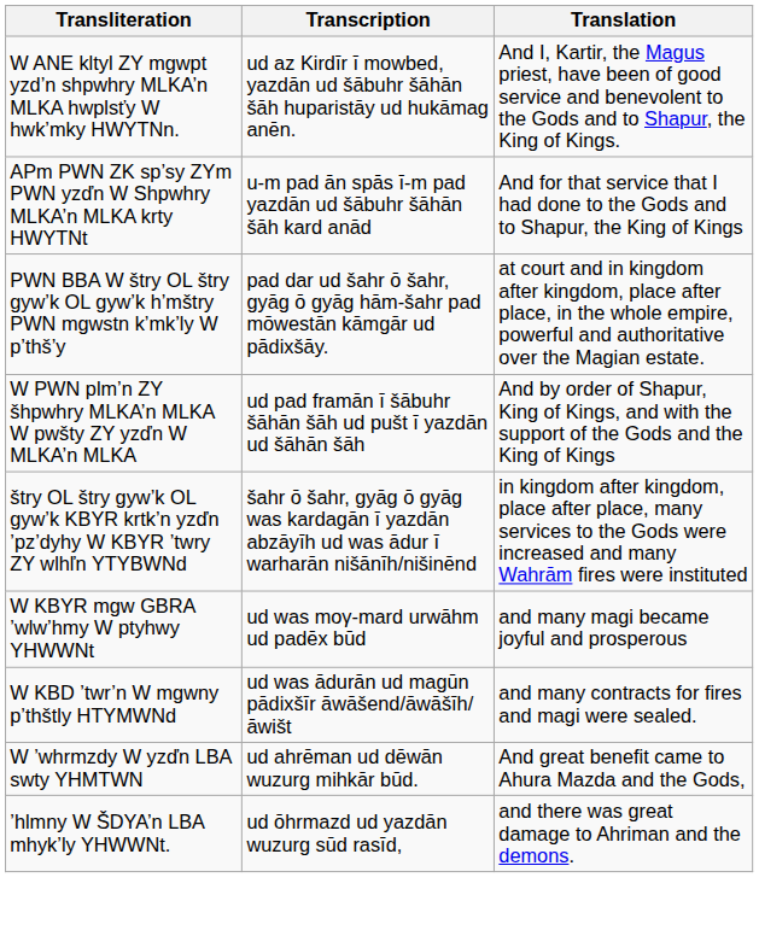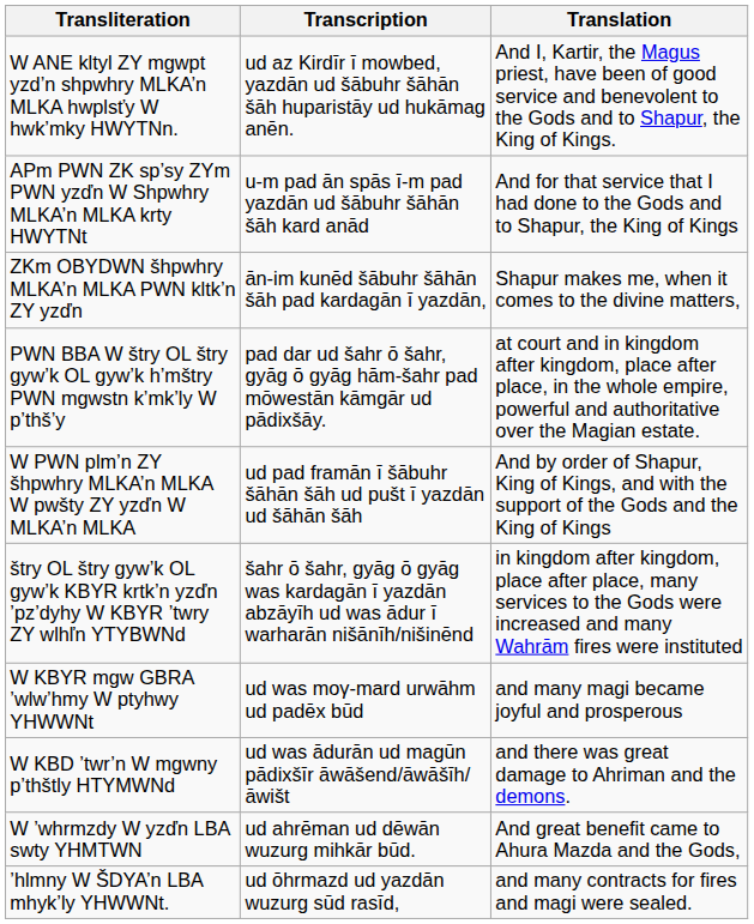 <table class="wikitable">
 <tr>
 <th>Transliteration</th>
 <th>Transcription</th>
 <th>Translation</th>
 </tr>
 <tr>
 <td>W ANE kltyl ZY mgwpt yzd’n shpwhry MLKA’n MLKA hwplsťy W hwk’mky HWYTNn.</td>
 <td>ud az Kirdīr ī mowbed, yazdān ud šābuhr šāhān šāh huparistāy ud hukāmag anēn.</td>
 <td>And I, Kartir, the <a href='#'>Magus</a> priest, have been of good service and benevolent to the Gods and to <a href='#'>Shapur</a>, the King of Kings.</td>
 </tr>
 <tr>
 <td>APm PWN ZK sp’sy ZYm PWN yzďn W Shpwhry MLKA’n MLKA krty HWYTNt</td>
 <td>u-m pad ān spās ī-m pad yazdān ud šābuhr šāhān šāh kard anād</td>
 <td>And for that service that I had done to the Gods and to Shapur, the King of Kings</td>
+</tr>
+<tr>
+<td>ZKm OBYDWN šhpwhry MLKA’n MLKA PWN kltk’n ZY yzďn</td>
+<td>ān-im kunēd šābuhr šāhān šāh pad kardagān ī yazdān,</td>
+<td>Shapur makes me, when it comes to the divine matters,</td>
 </tr>
 <tr>
 <td>PWN BBA W štry OL štry gyw’k OL gyw’k h’mštry PWN mgwstn k’mk’ly W p’thš’y</td>
 <td>pad dar ud šahr ō šahr, gyāg ō gyāg hām-šahr pad mōwestān kāmgār ud pādixšāy.</td>
 <td>at court and in kingdom after kingdom, place after place, in the whole empire, powerful and authoritative over the Magian estate.</td>
 </tr>
 <tr>
 <td>W PWN plm’n ZY šhpwhry MLKA’n MLKA W pwšty ZY yzďn W MLKA’n MLKA</td>
 <td>ud pad framān ī šābuhr šāhān šāh ud pušt ī yazdān ud šāhān šāh</td>
 <td>And by order of Shapur, King of Kings, and with the support of the Gods and the King of Kings</td>
 </tr>
 <tr>
 <td>štry OL štry gyw’k OL gyw’k KBYR krtk’n yzďn ’pz’dyhy W KBYR ’twry ZY wlhľn YTYBWNd</td>
 <td>šahr ō šahr, gyāg ō gyāg was kardagān ī yazdān abzāyīh ud was ādur ī warharān nišānīh/nišinēnd</td>
 <td>in kingdom after kingdom, place after place, many services to the Gods were increased and many <a href='#'>Wahrām</a> fires were instituted</td>
 </tr>
 <tr>
 <td>W KBYR mgw GBRA ’wlw’hmy W ptyhwy YHWWNt</td>
 <td>ud was moγ-mard urwāhm ud padēx būd</td>
 <td>and many magi became joyful and prosperous</td>
 </tr>
 <tr>
 <td>W KBD ’twr’n W mgwny p’thštly HTYMWNd</td>
 <td>ud was ādurān ud magūn pādixšīr āwāšend/āwāšīh/āwišt</td>
-<td>and many contracts for fires and magi were sealed.</td>
+<td>and there was great damage to Ahriman and the <a href='#'>demons</a>.</td>
 </tr>
 <tr>
 <td>W ’whrmzdy W yzďn LBA swty YHMTWN</td>
 <td>ud ahrēman ud dēwān wuzurg mihkār būd.</td>
 <td>And great benefit came to Ahura Mazda and the Gods,</td>
 </tr>
 <tr>
 <td>’hlmny W ŠDYA’n LBA mhyk’ly YHWWNt.</td>
 <td>ud ōhrmazd ud yazdān wuzurg sūd rasīd,</td>
-<td>and there was great damage to Ahriman and the <a href='#'>demons</a>.</td>
+<td>and many contracts for fires and magi were sealed.</td>
 </tr>
 </table>
